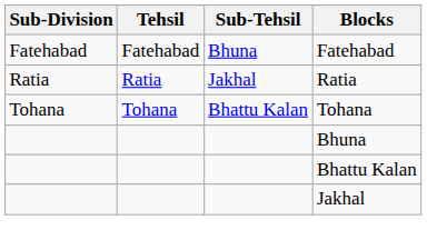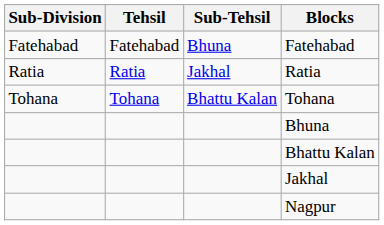 <table class="wikitable">
 <tr>
 <th>Sub-Division</th>
 <th>Tehsil</th>
 <th>Sub-Tehsil</th>
 <th>Blocks</th>
 </tr>
 <tr>
 <td>Fatehabad</td>
 <td>Fatehabad</td>
 <td><a href='#'>Bhuna</a></td>
 <td>Fatehabad</td>
 </tr>
 <tr>
 <td>Ratia</td>
 <td><a href='#'>Ratia</a></td>
 <td><a href='#'>Jakhal</a></td>
 <td>Ratia</td>
 </tr>
 <tr>
 <td>Tohana</td>
 <td><a href='#'>Tohana</a></td>
 <td><a href='#'>Bhattu Kalan</a></td>
 <td>Tohana</td>
 </tr>
 <tr>
 <td></td>
 <td></td>
 <td></td>
 <td>Bhuna</td>
 </tr>
 <tr>
 <td></td>
 <td></td>
 <td></td>
 <td>Bhattu Kalan</td>
 </tr>
 <tr>
 <td></td>
 <td></td>
 <td></td>
 <td>Jakhal</td>
 </tr>
+<tr>
+<td></td>
+<td></td>
+<td></td>
+<td>Nagpur</td>
+</tr>
 </table>
